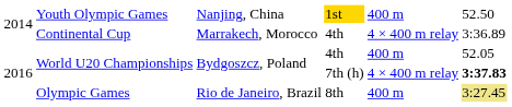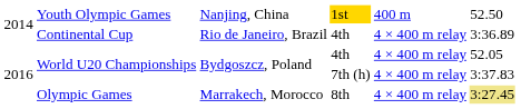 <table>
 <tr>
 <td rowspan=2>2014</td>
 <td><a href='#'>Youth Olympic Games</a></td>
 <td><a href='#'>Nanjing</a>, China</td>
 <td bgcolor=gold>1st</td>
 <td><a href='#'>400 m</a></td>
 <td>52.50</td>
 </tr>
 <tr>
 <td><a href='#'>Continental Cup</a></td>
-<td><a href='#'>Marrakech</a>, Morocco</td>
+<td><a href='#'>Rio de Janeiro</a>, Brazil</td>
 <td>4th</td>
 <td><a href='#'>4 × 400 m relay</a></td>
 <td>3:36.89</td>
 </tr>
 <tr>
 <td rowspan=3>2016</td>
 <td rowspan=2><a href='#'>World U20 Championships</a></td>
 <td rowspan=2><a href='#'>Bydgoszcz</a>, Poland</td>
 <td>4th</td>
-<td><a href='#'>400 m</a></td>
+<td><a href='#'>4 × 400 m relay</a></td>
 <td>52.05</td>
 </tr>
 <tr>
 <td>7th (h)</td>
 <td><a href='#'>4 × 400 m relay</a></td>
-<td><strong>3:37.83</strong></td>
+<td>3:37.83</td>
 </tr>
 <tr>
 <td><a href='#'>Olympic Games</a></td>
-<td><a href='#'>Rio de Janeiro</a>, Brazil</td>
+<td><a href='#'>Marrakech</a>, Morocco</td>
 <td>8th</td>
-<td><a href='#'>400 m</a></td>
+<td><a href='#'>4 × 400 m relay</a></td>
 <td style="background: khaki;">3:27.45</td>
 </tr>
 </table>
